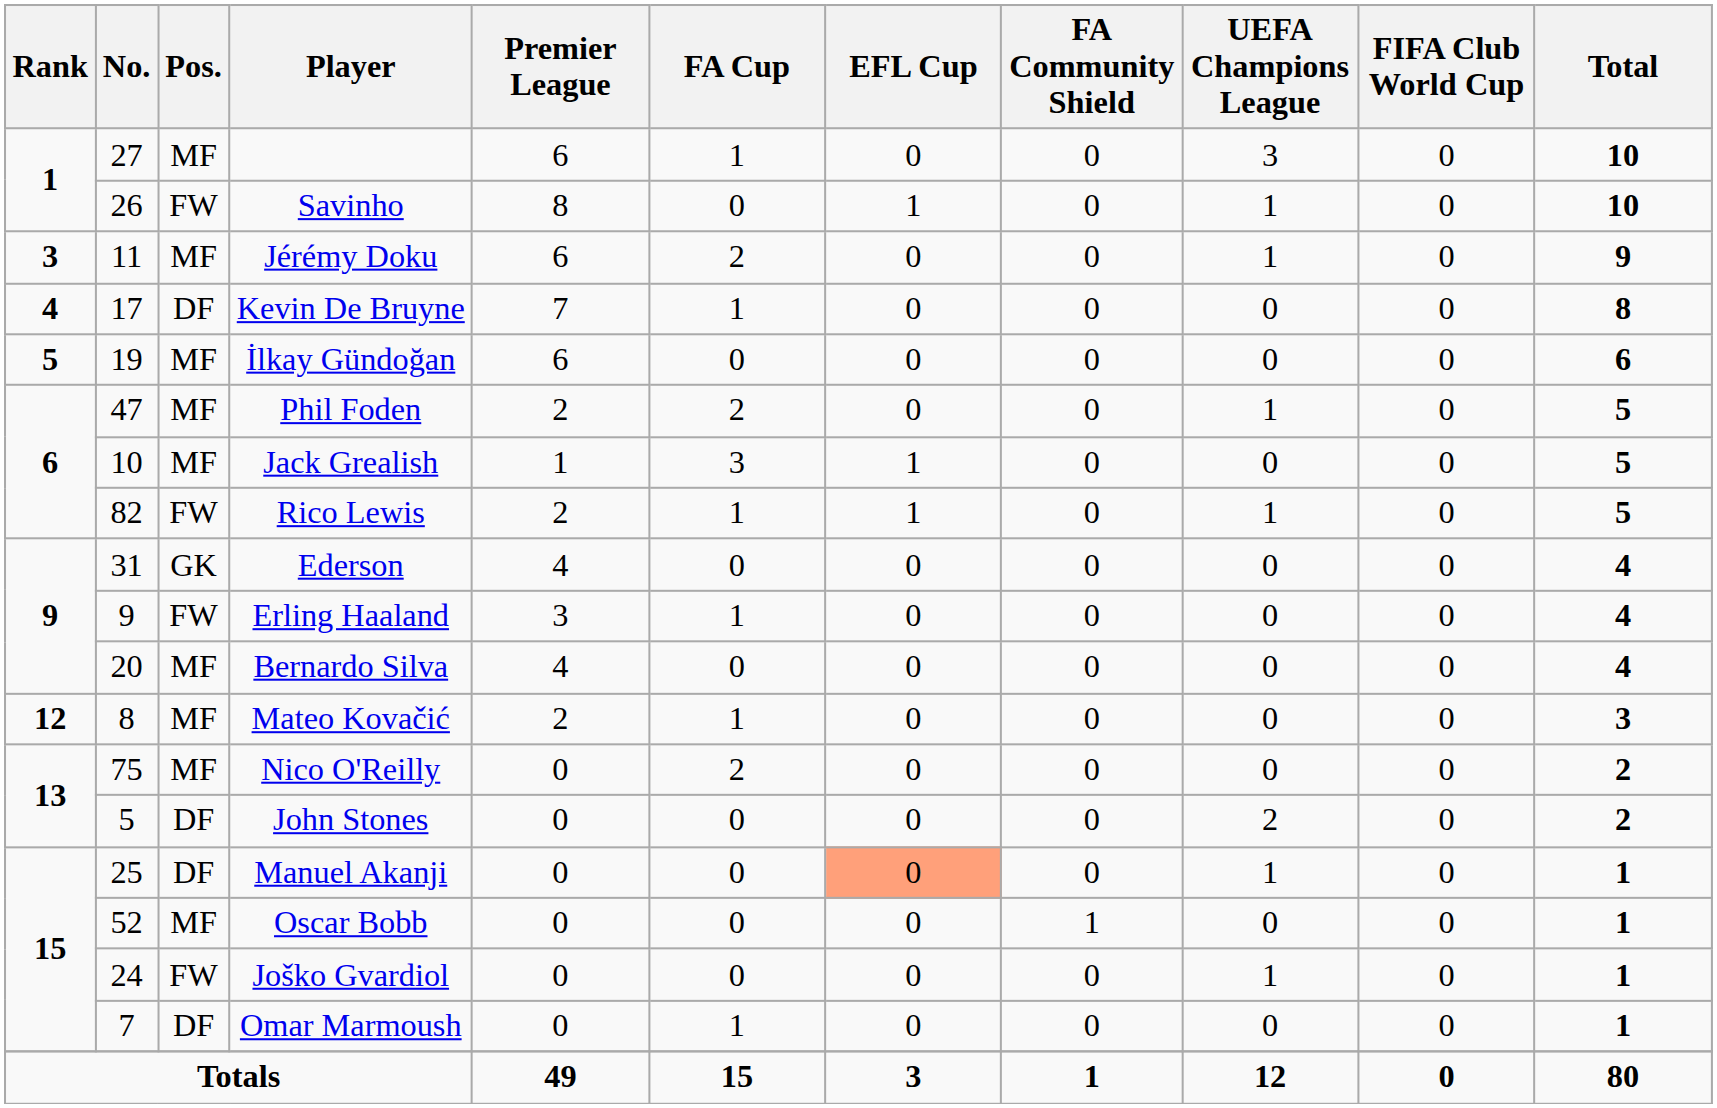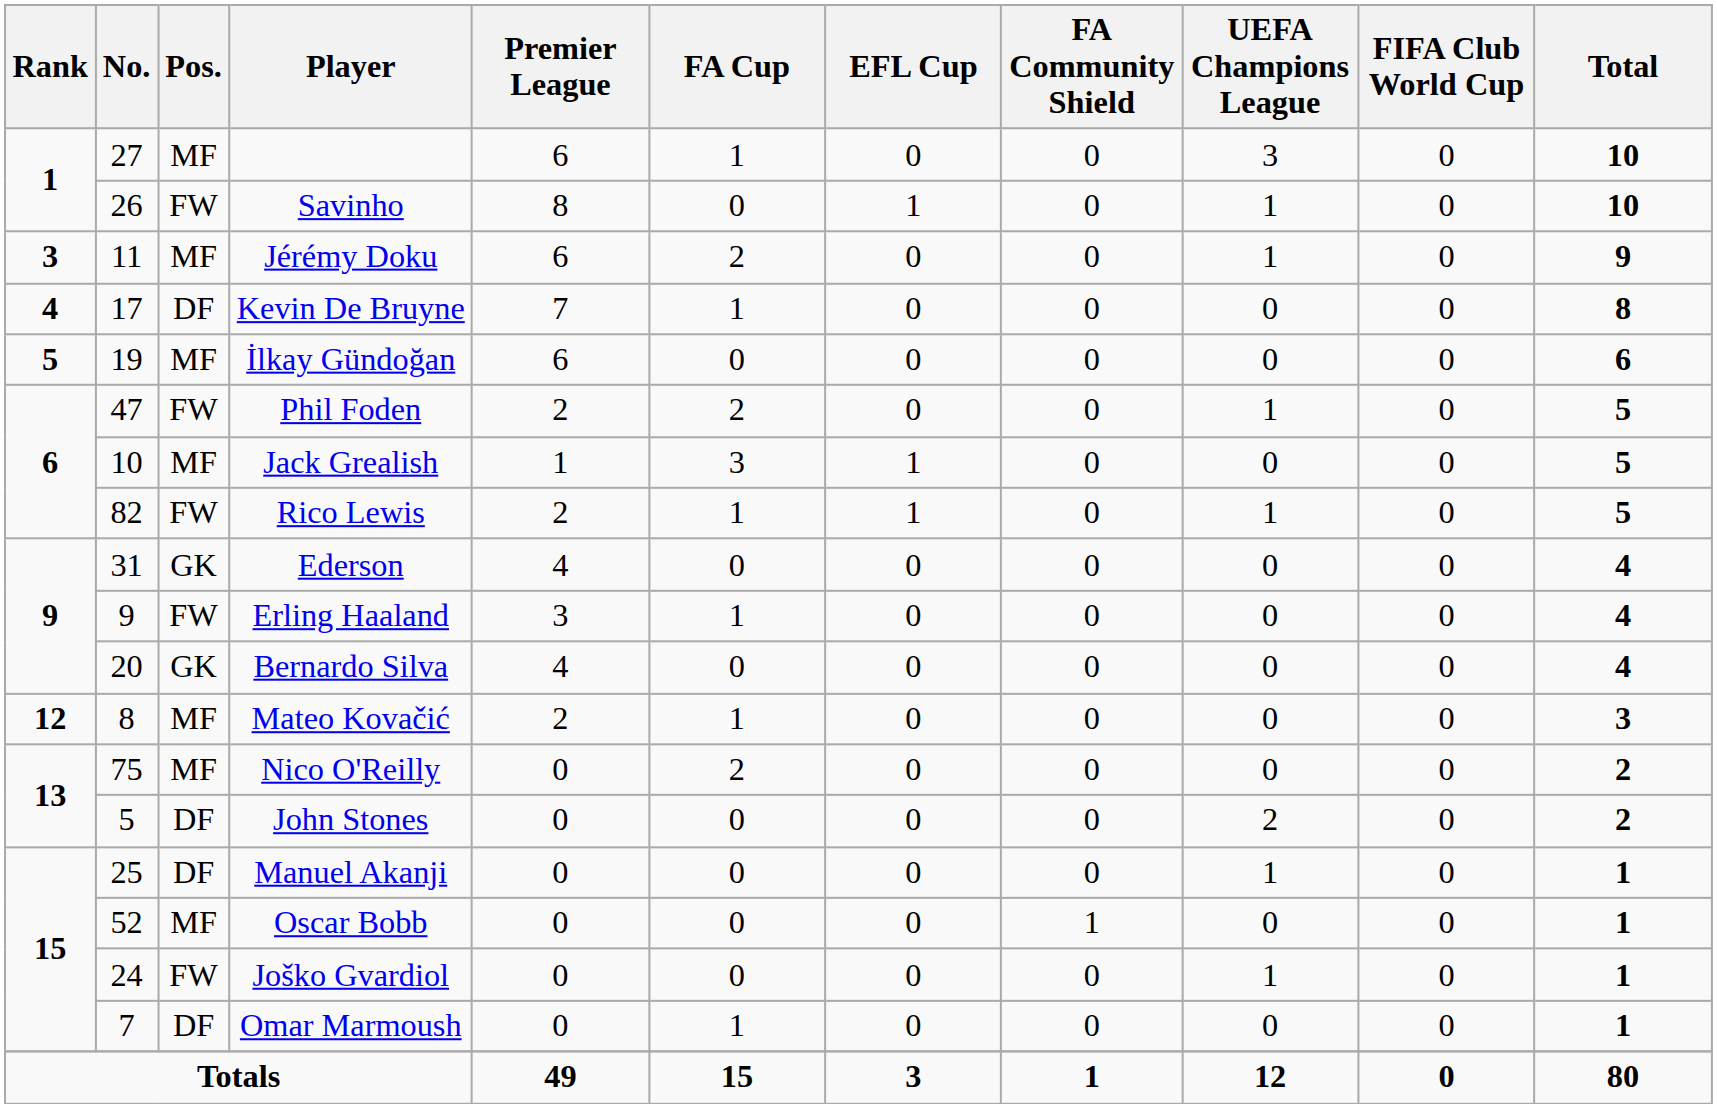 <table class="wikitable sortable alternance" style="text-align:center">
 <tr>
 <th>Rank</th>
 <th>No.</th>
 <th>Pos.</th>
 <th>Player</th>
 <th width="80">Premier League</th>
 <th width="80">FA Cup</th>
 <th width="80">EFL Cup</th>
 <th width="80">FA Community Shield</th>
 <th width="80">UEFA Champions League</th>
 <th width="80">FIFA Club World Cup</th>
 <th width="80">Total</th>
 </tr>
 <tr>
 <td rowspan="2"><strong>1</strong></td>
 <td>27</td>
 <td>MF</td>
 <td> </td>
 <td>6</td>
 <td>1</td>
 <td>0</td>
 <td>0</td>
 <td>3</td>
 <td>0</td>
 <td><strong>10</strong></td>
 </tr>
 <tr>
 <td>26</td>
 <td>FW</td>
 <td> <a href='#'>Savinho</a></td>
 <td>8</td>
 <td>0</td>
 <td>1</td>
 <td>0</td>
 <td>1</td>
 <td>0</td>
 <td><strong>10</strong></td>
 </tr>
 <tr>
 <td><strong>3</strong></td>
 <td>11</td>
 <td>MF</td>
 <td> <a href='#'>Jérémy Doku</a></td>
 <td>6</td>
 <td>2</td>
 <td>0</td>
 <td>0</td>
 <td>1</td>
 <td>0</td>
 <td><strong>9</strong></td>
 </tr>
 <tr>
 <td><strong>4</strong></td>
 <td>17</td>
 <td>DF</td>
 <td> <a href='#'>Kevin De Bruyne</a></td>
 <td>7</td>
 <td>1</td>
 <td>0</td>
 <td>0</td>
 <td>0</td>
 <td>0</td>
 <td><strong>8</strong></td>
 </tr>
 <tr>
 <td><strong>5</strong></td>
 <td>19</td>
 <td>MF</td>
 <td> <a href='#'>İlkay Gündoğan</a></td>
 <td>6</td>
 <td>0</td>
 <td>0</td>
 <td>0</td>
 <td>0</td>
 <td>0</td>
 <td><strong>6</strong></td>
 </tr>
 <tr>
 <td rowspan="3"><strong>6</strong></td>
 <td>47</td>
-<td>MF</td>
+<td>FW</td>
 <td> <a href='#'>Phil Foden</a></td>
 <td>2</td>
 <td>2</td>
 <td>0</td>
 <td>0</td>
 <td>1</td>
 <td>0</td>
 <td><strong>5</strong></td>
 </tr>
 <tr>
 <td>10</td>
 <td>MF</td>
 <td> <a href='#'>Jack Grealish</a></td>
 <td>1</td>
 <td>3</td>
 <td>1</td>
 <td>0</td>
 <td>0</td>
 <td>0</td>
 <td><strong>5</strong></td>
 </tr>
 <tr>
 <td>82</td>
 <td>FW</td>
 <td> <a href='#'>Rico Lewis</a></td>
 <td>2</td>
 <td>1</td>
 <td>1</td>
 <td>0</td>
 <td>1</td>
 <td>0</td>
 <td><strong>5</strong></td>
 </tr>
 <tr>
 <td rowspan="3"><strong>9</strong></td>
 <td>31</td>
 <td>GK</td>
 <td> <a href='#'>Ederson</a></td>
 <td>4</td>
 <td>0</td>
 <td>0</td>
 <td>0</td>
 <td>0</td>
 <td>0</td>
 <td><strong>4</strong></td>
 </tr>
 <tr>
 <td>9</td>
 <td>FW</td>
 <td> <a href='#'>Erling Haaland</a></td>
 <td>3</td>
 <td>1</td>
 <td>0</td>
 <td>0</td>
 <td>0</td>
 <td>0</td>
 <td><strong>4</strong></td>
 </tr>
 <tr>
 <td>20</td>
-<td>MF</td>
+<td>GK</td>
 <td> <a href='#'>Bernardo Silva</a></td>
 <td>4</td>
 <td>0</td>
 <td>0</td>
 <td>0</td>
 <td>0</td>
 <td>0</td>
 <td><strong>4</strong></td>
 </tr>
 <tr>
 <td><strong>12</strong></td>
 <td>8</td>
 <td>MF</td>
 <td> <a href='#'>Mateo Kovačić</a></td>
 <td>2</td>
 <td>1</td>
 <td>0</td>
 <td>0</td>
 <td>0</td>
 <td>0</td>
 <td><strong>3</strong></td>
 </tr>
 <tr>
 <td rowspan="2"><strong>13</strong></td>
 <td>75</td>
 <td>MF</td>
 <td> <a href='#'>Nico O'Reilly</a></td>
 <td>0</td>
 <td>2</td>
 <td>0</td>
 <td>0</td>
 <td>0</td>
 <td>0</td>
 <td><strong>2</strong></td>
 </tr>
 <tr>
 <td>5</td>
 <td>DF</td>
 <td> <a href='#'>John Stones</a></td>
 <td>0</td>
 <td>0</td>
 <td>0</td>
 <td>0</td>
 <td>2</td>
 <td>0</td>
 <td><strong>2</strong></td>
 </tr>
 <tr>
 <td rowspan="4"><strong>15</strong></td>
 <td>25</td>
 <td>DF</td>
 <td> <a href='#'>Manuel Akanji</a></td>
 <td>0</td>
 <td>0</td>
-<td style="background: lightsalmon;">0</td>
+<td>0</td>
 <td>0</td>
 <td>1</td>
 <td>0</td>
 <td><strong>1</strong></td>
 </tr>
 <tr>
 <td>52</td>
 <td>MF</td>
 <td> <a href='#'>Oscar Bobb</a></td>
 <td>0</td>
 <td>0</td>
 <td>0</td>
 <td>1</td>
 <td>0</td>
 <td>0</td>
 <td><strong>1</strong></td>
 </tr>
 <tr>
 <td>24</td>
 <td>FW</td>
 <td> <a href='#'>Joško Gvardiol</a></td>
 <td>0</td>
 <td>0</td>
 <td>0</td>
 <td>0</td>
 <td>1</td>
 <td>0</td>
 <td><strong>1</strong></td>
 </tr>
 <tr>
 <td>7</td>
 <td>DF</td>
 <td> <a href='#'>Omar Marmoush</a></td>
 <td>0</td>
 <td>1</td>
 <td>0</td>
 <td>0</td>
 <td>0</td>
 <td>0</td>
 <td><strong>1</strong></td>
 </tr>
 <tr>
 </tr>
 <tr class="sortbottom">
 <td colspan="4"><strong>Totals</strong></td>
 <td><strong>49</strong></td>
 <td><strong>15</strong></td>
 <td><strong>3</strong></td>
 <td><strong>1</strong></td>
 <td><strong>12</strong></td>
 <td><strong>0</strong></td>
 <td><strong>80</strong></td>
 </tr>
 <tr>
 </tr>
 </table>
